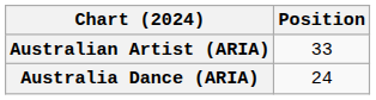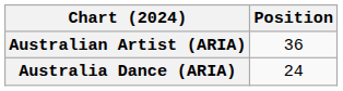 <table class="wikitable plainrowheaders" style="text-align:center">
 <tr>
 <th scope="col">Chart (2024)</th>
 <th scope="col">Position</th>
 </tr>
 <tr>
 <th scope="row">Australian Artist (ARIA)</th>
-<td>33</td>
+<td>36</td>
 </tr>
 <tr>
 <th scope="row">Australia Dance (ARIA)</th>
 <td>24</td>
 </tr>
 </table>
